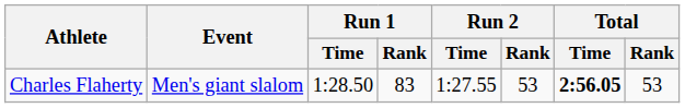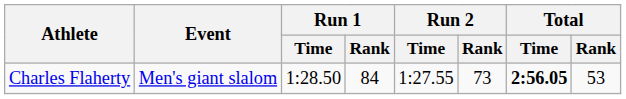 <table class="wikitable" style="font-size:90%">
 <tr>
 <th rowspan=2>Athlete</th>
 <th rowspan=2>Event</th>
 <th colspan=2>Run 1</th>
 <th colspan=2>Run 2</th>
 <th colspan=2>Total</th>
 </tr>
 <tr style="font-size:95%">
 <th>Time</th>
 <th>Rank</th>
 <th>Time</th>
 <th>Rank</th>
 <th>Time</th>
 <th>Rank</th>
 </tr>
 <tr align=center>
 <td align=left><a href='#'>Charles Flaherty</a></td>
 <td align=left><a href='#'>Men's giant slalom</a></td>
 <td>1:28.50</td>
-<td>83</td>
+<td>84</td>
 <td>1:27.55</td>
-<td>53</td>
+<td>73</td>
 <td><strong>2:56.05</strong></td>
 <td>53</td>
 </tr>
 </table>
